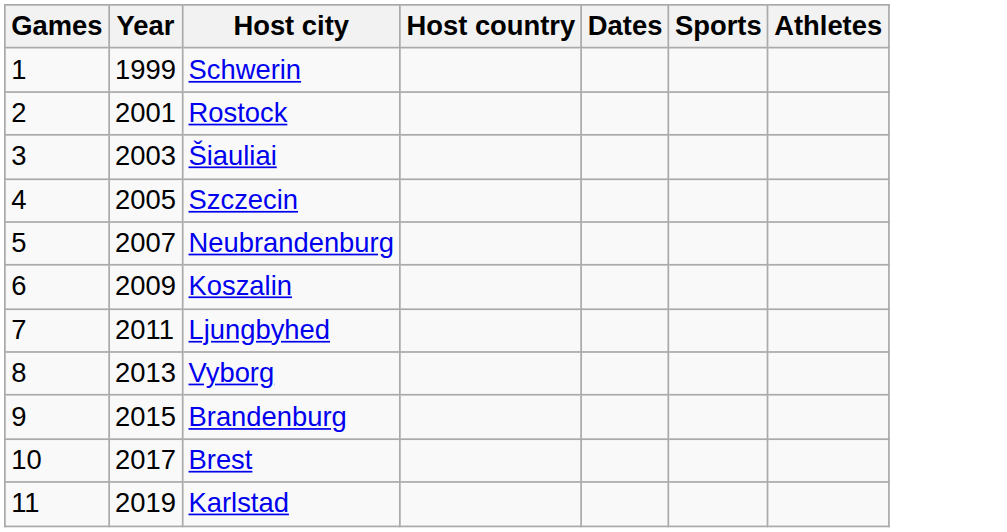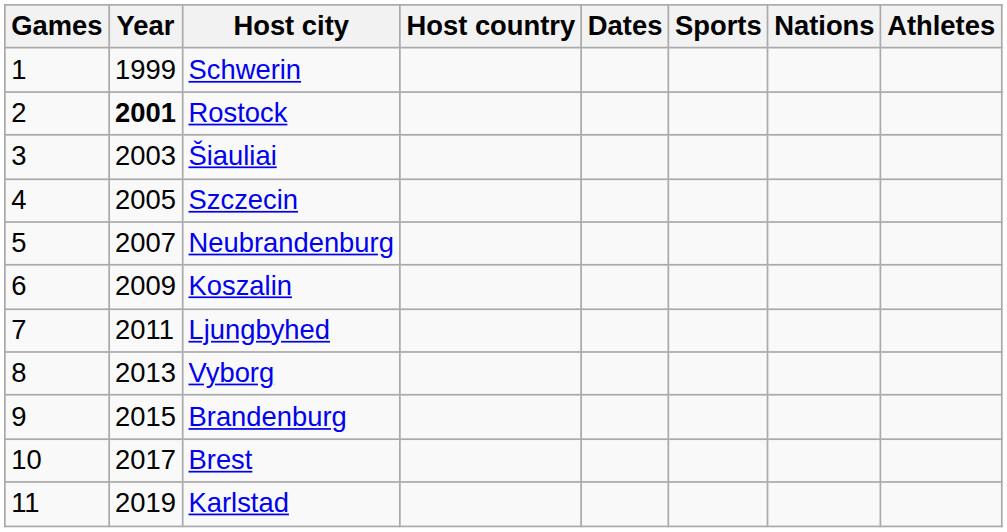 <table class="wikitable" style= width="90%">
 <tr>
 <th>Games</th>
 <th>Year</th>
 <th>Host city</th>
 <th>Host country</th>
 <th>Dates</th>
 <th>Sports</th>
+<th>Nations</th>
 <th>Athletes</th>
 </tr>
 <tr>
 <td>1</td>
 <td>1999</td>
 <td><a href='#'>Schwerin</a></td>
 <td></td>
 <td></td>
 <td></td>
 <td></td>
+<td></td>
 </tr>
 <tr>
 <td>2</td>
-<td>2001</td>
+<td><strong>2001</strong></td>
 <td><a href='#'>Rostock</a></td>
+<td></td>
 <td></td>
 <td></td>
 <td></td>
 <td></td>
 </tr>
 <tr>
 <td>3</td>
 <td>2003</td>
 <td><a href='#'>Šiauliai</a></td>
 <td></td>
 <td></td>
 <td></td>
 <td></td>
+<td></td>
 </tr>
 <tr>
 <td>4</td>
 <td>2005</td>
 <td><a href='#'>Szczecin</a></td>
+<td></td>
 <td></td>
 <td></td>
 <td></td>
 <td></td>
 </tr>
 <tr>
 <td>5</td>
 <td>2007</td>
 <td><a href='#'>Neubrandenburg</a></td>
 <td></td>
 <td></td>
 <td></td>
 <td></td>
+<td></td>
 </tr>
 <tr>
 <td>6</td>
 <td>2009</td>
 <td><a href='#'>Koszalin</a></td>
+<td></td>
 <td></td>
 <td></td>
 <td></td>
 <td></td>
 </tr>
 <tr>
 <td>7</td>
 <td>2011</td>
 <td><a href='#'>Ljungbyhed</a></td>
 <td></td>
 <td></td>
 <td></td>
 <td></td>
+<td></td>
 </tr>
 <tr>
 <td>8</td>
 <td>2013</td>
 <td><a href='#'>Vyborg</a></td>
+<td></td>
 <td></td>
 <td></td>
 <td></td>
 <td></td>
 </tr>
 <tr>
 <td>9</td>
 <td>2015</td>
 <td><a href='#'>Brandenburg</a></td>
 <td></td>
 <td></td>
 <td></td>
 <td></td>
+<td></td>
 </tr>
 <tr>
 <td>10</td>
 <td>2017</td>
 <td><a href='#'>Brest</a></td>
+<td></td>
 <td></td>
 <td></td>
 <td></td>
 <td></td>
 </tr>
 <tr>
 <td>11</td>
 <td>2019</td>
 <td><a href='#'>Karlstad</a></td>
 <td></td>
 <td></td>
 <td></td>
 <td></td>
+<td></td>
 </tr>
 </table>
